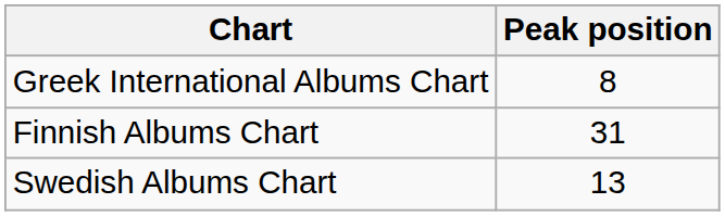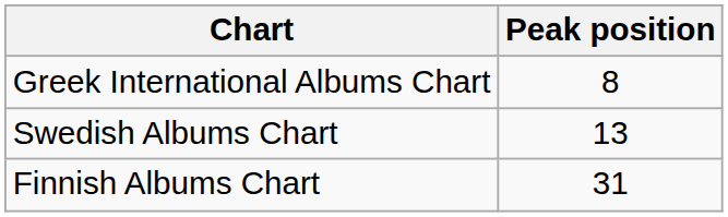 <table class="wikitable">
 <tr>
 <th>Chart</th>
 <th>Peak position</th>
 </tr>
 <tr>
 <td>Greek International Albums Chart</td>
 <td style="text-align:center;">8</td>
 </tr>
 <tr>
+<td>Swedish Albums Chart</td>
+<td style="text-align:center;">13</td>
+</tr>
+<tr>
 <td>Finnish Albums Chart</td>
 <td style="text-align:center;">31</td>
 </tr>
-<tr>
-<td>Swedish Albums Chart</td>
-<td style="text-align:center;">13</td>
-</tr>
 </table>
